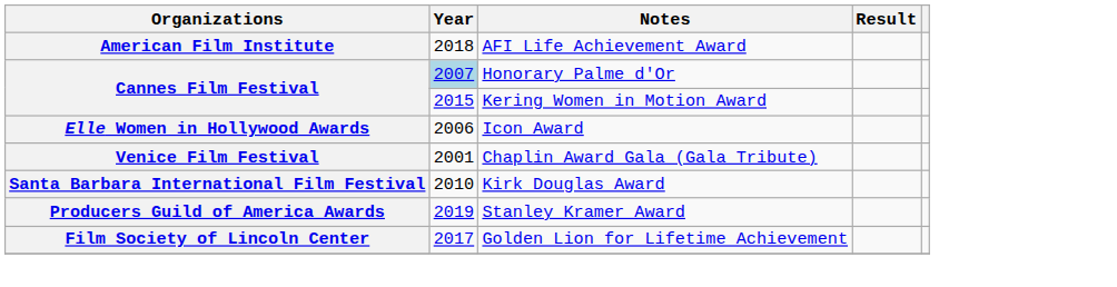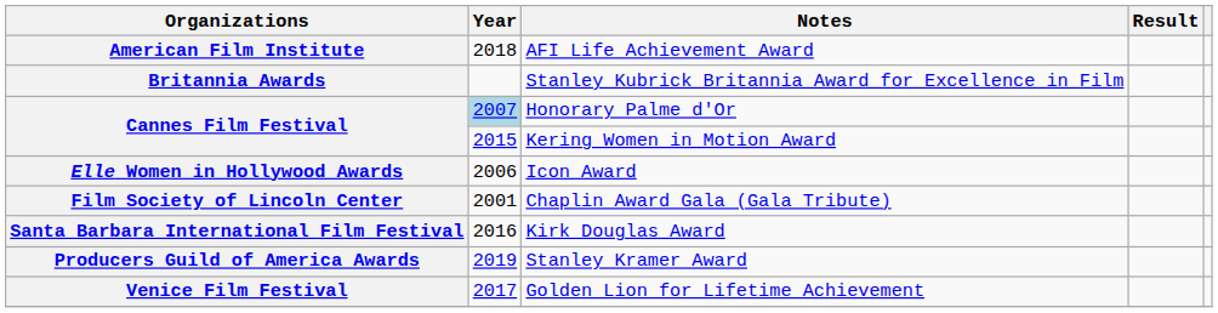 <table class= "wikitable plainrowheaders sortable">
 <tr>
 <th>Organizations</th>
 <th scope="col">Year</th>
 <th scope="col">Notes</th>
 <th scope="col">Result</th>
 <th scope="col" class="unsortable"></th>
 </tr>
 <tr>
 <th rowspan="1" scope="row"><a href='#'>American Film Institute</a></th>
 <td style="text-align:center;">2018</td>
 <td><a href='#'>AFI Life Achievement Award</a></td>
 <td></td>
 <td style="text-align:center;"></td>
+</tr>
+<tr>
+<th rowspan="1" scope="row"><a href='#'>Britannia Awards</a></th>
+<td></td>
+<td><a href='#'>Stanley Kubrick Britannia Award for Excellence in Film</a></td>
+<td></td>
+<td></td>
 </tr>
 <tr>
 <th rowspan="2" scope="row"><a href='#'>Cannes Film Festival</a></th>
 <td style="background: lightblue; text-align:center;"><a href='#'>2007</a></td>
 <td><a href='#'>Honorary Palme d'Or</a></td>
 <td></td>
 <td style="text-align:center;"></td>
 </tr>
 <tr>
 <td style="text-align:center;"><a href='#'>2015</a></td>
 <td><a href='#'>Kering Women in Motion Award</a></td>
 <td></td>
 <td style="text-align:center;"></td>
 </tr>
 <tr>
 <th rowspan="1" scope="row"><a href='#'><em>Elle</em> Women in Hollywood Awards</a></th>
 <td align=center>2006</td>
 <td><a href='#'>Icon Award</a></td>
 <td></td>
 <td style="text-align:center;"></td>
 </tr>
 <tr>
-<th rowspan="1" scope="row"><a href='#'>Venice Film Festival</a></th>
+<th rowspan="1" scope="row"><a href='#'>Film Society of Lincoln Center</a></th>
 <td align=center>2001</td>
 <td><a href='#'>Chaplin Award Gala (Gala Tribute)</a></td>
 <td></td>
 <td style="text-align:center;"></td>
 </tr>
 <tr>
 <th rowspan="1" scope="row"><a href='#'>Santa Barbara International Film Festival</a></th>
-<td style="text-align:center;">2010</td>
+<td style="text-align:center;">2016</td>
 <td><a href='#'>Kirk Douglas Award</a></td>
 <td></td>
 <td style="text-align:center;"></td>
 </tr>
 <tr>
 <th rowspan="1" scope="row"><a href='#'>Producers Guild of America Awards</a></th>
 <td style="text-align:center;"><a href='#'>2019</a></td>
 <td><a href='#'>Stanley Kramer Award</a></td>
 <td></td>
 <td style="text-align:center;"></td>
 </tr>
 <tr>
-<th rowspan="1" scope="row"><a href='#'>Film Society of Lincoln Center</a></th>
+<th rowspan="1" scope="row"><a href='#'>Venice Film Festival</a></th>
 <td style="text-align:center;"><a href='#'>2017</a></td>
 <td><a href='#'>Golden Lion for Lifetime Achievement</a></td>
 <td></td>
 <td style="text-align:center;"></td>
 </tr>
 <tr>
 </tr>
 </table>
